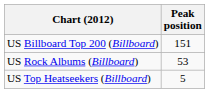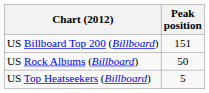 <table class="wikitable sortable">
 <tr>
 <th>Chart (2012)</th>
 <th>Peak<br>position</th>
 </tr>
 <tr>
 <td>US <a href='#'>Billboard Top 200</a> (<em><a href='#'>Billboard</a></em>)</td>
 <td style="text-align:center;">151</td>
 </tr>
 <tr>
 <td>US <a href='#'>Rock Albums</a> (<em><a href='#'>Billboard</a></em>)</td>
-<td style="text-align:center;">53</td>
+<td style="text-align:center;">50</td>
 </tr>
 <tr>
 <td>US <a href='#'>Top Heatseekers</a> (<em><a href='#'>Billboard</a></em>)</td>
 <td style="text-align:center;">5</td>
 </tr>
 </table>
